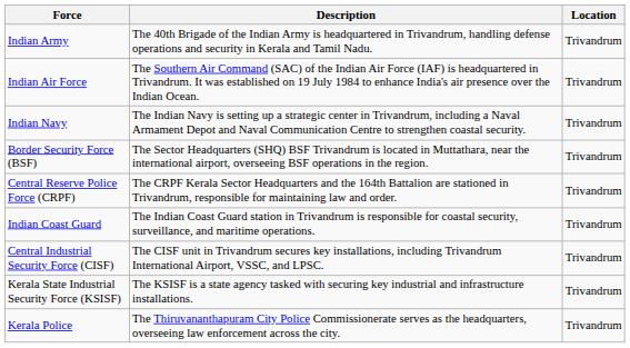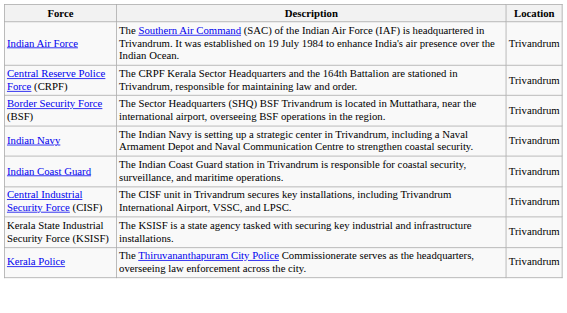 <table class="wikitable mw-collapsible" style="font-size:85%; width:80%;">
 <tr>
 <th>Force</th>
 <th>Description</th>
 <th>Location</th>
 </tr>
 <tr>
-<td><a href='#'>Indian Army</a></td>
-<td>The 40th Brigade of the Indian Army is headquartered in Trivandrum, handling defense operations and security in Kerala and Tamil Nadu.</td>
-<td>Trivandrum</td>
-</tr>
-<tr>
 <td><a href='#'>Indian Air Force</a> </td>
 <td>The <a href='#'>Southern Air Command</a> (SAC) of the Indian Air Force (IAF) is headquartered in Trivandrum. It was established on 19 July 1984 to enhance India's air presence over the Indian Ocean.</td>
 <td>Trivandrum</td>
 </tr>
 <tr>
-<td><a href='#'>Indian Navy</a> </td>
-<td>The Indian Navy is setting up a strategic center in Trivandrum, including a Naval Armament Depot and Naval Communication Centre to strengthen coastal security.</td>
+<td><a href='#'>Central Reserve Police Force</a> (CRPF) </td>
+<td>The CRPF Kerala Sector Headquarters and the 164th Battalion are stationed in Trivandrum, responsible for maintaining law and order.</td>
 <td>Trivandrum</td>
 </tr>
 <tr>
 <td><a href='#'>Border Security Force</a> (BSF) </td>
 <td>The Sector Headquarters (SHQ) BSF Trivandrum is located in Muttathara, near the international airport, overseeing BSF operations in the region.</td>
 <td>Trivandrum</td>
 </tr>
 <tr>
-<td><a href='#'>Central Reserve Police Force</a> (CRPF) </td>
-<td>The CRPF Kerala Sector Headquarters and the 164th Battalion are stationed in Trivandrum, responsible for maintaining law and order.</td>
+<td><a href='#'>Indian Navy</a> </td>
+<td>The Indian Navy is setting up a strategic center in Trivandrum, including a Naval Armament Depot and Naval Communication Centre to strengthen coastal security.</td>
 <td>Trivandrum</td>
 </tr>
 <tr>
 <td><a href='#'>Indian Coast Guard</a> </td>
 <td>The Indian Coast Guard station in Trivandrum is responsible for coastal security, surveillance, and maritime operations.</td>
 <td>Trivandrum</td>
 </tr>
 <tr>
 <td><a href='#'>Central Industrial Security Force</a> (CISF) </td>
 <td>The CISF unit in Trivandrum secures key installations, including Trivandrum International Airport, VSSC, and LPSC.</td>
 <td>Trivandrum</td>
 </tr>
 <tr>
 <td>Kerala State Industrial Security Force (KSISF)</td>
 <td>The KSISF is a state agency tasked with securing key industrial and infrastructure installations.</td>
 <td>Trivandrum</td>
 </tr>
 <tr>
 <td><a href='#'>Kerala Police</a> </td>
 <td>The <a href='#'>Thiruvananthapuram City Police</a> Commissionerate serves as the headquarters, overseeing law enforcement across the city.</td>
 <td>Trivandrum</td>
 </tr>
 </table>
